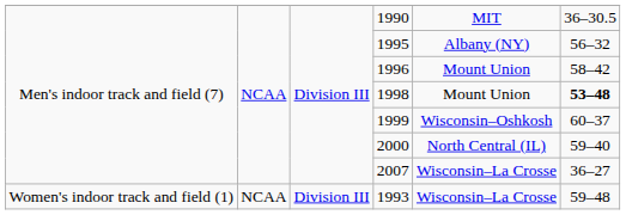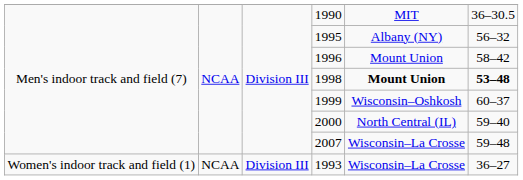 <table class="wikitable">
 <tr align="center">
 </tr>
 <tr align="center">
 <td rowspan="7">Men's indoor track and field (7)</td>
 <td rowspan="7"><a href='#'>NCAA</a></td>
 <td rowspan="7"><a href='#'>Division III</a></td>
 <td>1990</td>
 <td><a href='#'>MIT</a></td>
 <td>36–30.5</td>
 </tr>
 <tr align="center">
 <td>1995</td>
 <td><a href='#'>Albany (NY)</a></td>
 <td>56–32</td>
 </tr>
 <tr align="center">
 <td>1996</td>
 <td><a href='#'>Mount Union</a></td>
 <td>58–42</td>
 </tr>
 <tr align="center">
 <td>1998</td>
-<td>Mount Union</td>
+<td><strong>Mount Union</strong></td>
 <td><strong>53–48</strong></td>
 </tr>
 <tr align="center">
 <td>1999</td>
 <td><a href='#'>Wisconsin–Oshkosh</a></td>
 <td>60–37</td>
 </tr>
 <tr align="center">
 <td>2000</td>
 <td><a href='#'>North Central (IL)</a></td>
 <td>59–40</td>
 </tr>
 <tr align="center">
 <td>2007</td>
 <td><a href='#'>Wisconsin–La Crosse</a></td>
-<td>36–27</td>
+<td>59–48</td>
 </tr>
 <tr align="center">
 <td rowspan="1">Women's indoor track and field (1)</td>
 <td rowspan="1">NCAA</td>
 <td rowspan="1"><a href='#'>Division III</a></td>
 <td>1993</td>
 <td><a href='#'>Wisconsin–La Crosse</a></td>
-<td>59–48</td>
+<td>36–27</td>
 </tr>
 </table>
